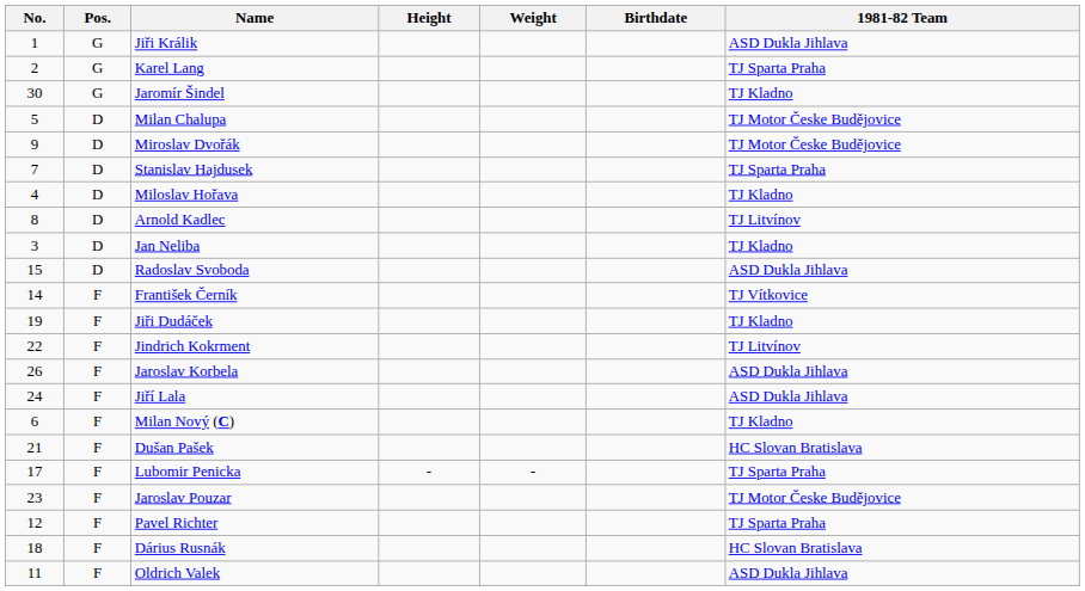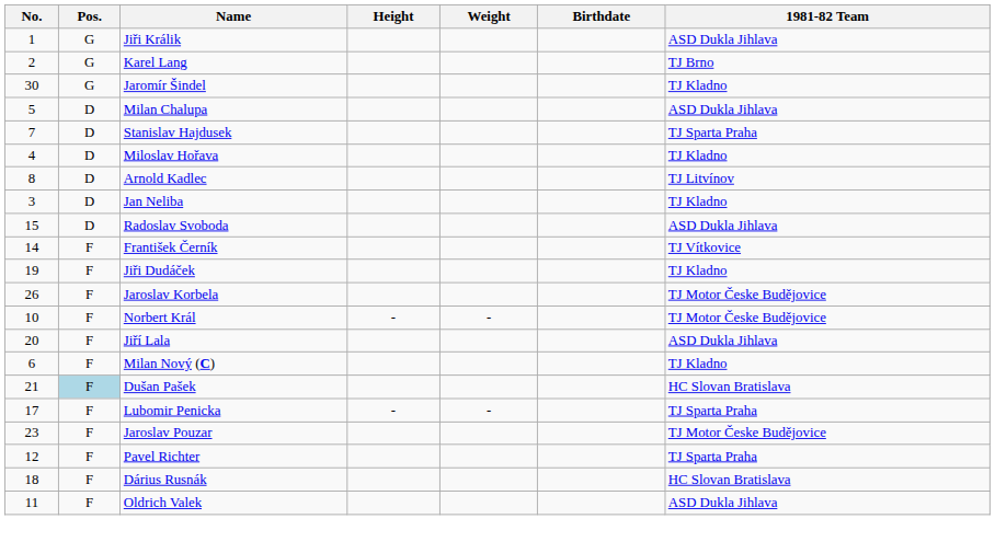 <table class="wikitable sortable" width="80%" style="font-size: 90%; text-align: center;">
 <tr>
 <th>No.</th>
 <th>Pos.</th>
 <th>Name</th>
 <th>Height</th>
 <th>Weight</th>
 <th>Birthdate</th>
 <th>1981-82 Team</th>
 </tr>
 <tr>
 <td>1</td>
 <td>G</td>
 <td style="text-align:left;"><a href='#'>Jiři Králik</a></td>
 <td></td>
 <td></td>
 <td style="text-align:right;"></td>
 <td style="text-align:left;"> <a href='#'>ASD Dukla Jihlava</a></td>
 </tr>
 <tr>
 <td>2</td>
 <td>G</td>
 <td style="text-align:left;"><a href='#'>Karel Lang</a></td>
 <td></td>
 <td></td>
 <td style="text-align:right;"></td>
-<td style="text-align:left;"> <a href='#'>TJ Sparta Praha</a></td>
+<td style="text-align:left;"> <a href='#'>TJ Brno</a></td>
 </tr>
 <tr>
 <td>30</td>
 <td>G</td>
 <td style="text-align:left;"><a href='#'>Jaromír Šindel</a></td>
 <td></td>
 <td></td>
 <td style="text-align:right;"></td>
 <td style="text-align:left;"> <a href='#'>TJ Kladno</a></td>
 </tr>
 <tr>
 <td>5</td>
 <td>D</td>
 <td style="text-align:left;"><a href='#'>Milan Chalupa</a></td>
 <td></td>
 <td></td>
 <td style="text-align:right;"></td>
-<td style="text-align:left;"> <a href='#'>TJ Motor Česke Budějovice</a></td>
-</tr>
-<tr>
-<td>9</td>
-<td>D</td>
-<td style="text-align:left;"><a href='#'>Miroslav Dvořák</a></td>
-<td></td>
-<td></td>
-<td style="text-align:right;"></td>
-<td style="text-align:left;"> <a href='#'>TJ Motor Česke Budějovice</a></td>
+<td style="text-align:left;"> <a href='#'>ASD Dukla Jihlava</a></td>
 </tr>
 <tr>
 <td>7</td>
 <td>D</td>
 <td style="text-align:left;"><a href='#'>Stanislav Hajdusek</a></td>
 <td></td>
 <td></td>
 <td style="text-align:right;"></td>
 <td style="text-align:left;"> <a href='#'>TJ Sparta Praha</a></td>
 </tr>
 <tr>
 <td>4</td>
 <td>D</td>
 <td style="text-align:left;"><a href='#'>Miloslav Hořava</a></td>
 <td></td>
 <td></td>
 <td style="text-align:right;"></td>
 <td style="text-align:left;"> <a href='#'>TJ Kladno</a></td>
 </tr>
 <tr>
 <td>8</td>
 <td>D</td>
 <td style="text-align:left;"><a href='#'>Arnold Kadlec</a></td>
 <td></td>
 <td></td>
 <td style="text-align:right;"></td>
 <td style="text-align:left;"> <a href='#'>TJ Litvínov</a></td>
 </tr>
 <tr>
 <td>3</td>
 <td>D</td>
 <td style="text-align:left;"><a href='#'>Jan Neliba</a></td>
 <td></td>
 <td></td>
 <td style="text-align:right;"></td>
 <td style="text-align:left;"> <a href='#'>TJ Kladno</a></td>
 </tr>
 <tr>
 <td>15</td>
 <td>D</td>
 <td style="text-align:left;"><a href='#'>Radoslav Svoboda</a></td>
 <td></td>
 <td></td>
 <td style="text-align:right;"></td>
 <td style="text-align:left;"> <a href='#'>ASD Dukla Jihlava</a></td>
 </tr>
 <tr>
 <td>14</td>
 <td>F</td>
 <td style="text-align:left;"><a href='#'>František Černík</a></td>
 <td></td>
 <td></td>
 <td style="text-align:right;"></td>
 <td style="text-align:left;"> <a href='#'>TJ Vítkovice</a></td>
 </tr>
 <tr>
 <td>19</td>
 <td>F</td>
 <td style="text-align:left;"><a href='#'>Jiři Dudáček</a></td>
 <td></td>
 <td></td>
 <td style="text-align:right;"></td>
 <td style="text-align:left;"> <a href='#'>TJ Kladno</a></td>
 </tr>
 <tr>
-<td>22</td>
-<td>F</td>
-<td style="text-align:left;"><a href='#'>Jindrich Kokrment</a></td>
-<td></td>
-<td></td>
-<td style="text-align:right;"></td>
-<td style="text-align:left;"> <a href='#'>TJ Litvínov</a></td>
-</tr>
-<tr>
 <td>26</td>
 <td>F</td>
 <td style="text-align:left;"><a href='#'>Jaroslav Korbela</a></td>
 <td></td>
 <td></td>
 <td style="text-align:right;"></td>
-<td style="text-align:left;"> <a href='#'>ASD Dukla Jihlava</a></td>
+<td style="text-align:left;"> <a href='#'>TJ Motor Česke Budějovice</a></td>
 </tr>
 <tr>
-<td>24</td>
+<td>10</td>
+<td>F</td>
+<td style="text-align:left;"><a href='#'>Norbert Král</a></td>
+<td>-</td>
+<td>-</td>
+<td style="text-align:right;"></td>
+<td style="text-align:left;"> <a href='#'>TJ Motor Česke Budějovice</a></td>
+</tr>
+<tr>
+<td>20</td>
 <td>F</td>
 <td style="text-align:left;"><a href='#'>Jiří Lala</a></td>
 <td></td>
 <td></td>
 <td style="text-align:right;"></td>
 <td style="text-align:left;"> <a href='#'>ASD Dukla Jihlava</a></td>
 </tr>
 <tr>
 <td>6</td>
 <td>F</td>
 <td style="text-align:left;"><a href='#'>Milan Nový</a> (<strong><a href='#'>C</a></strong>)</td>
 <td></td>
 <td></td>
 <td style="text-align:right;"></td>
 <td style="text-align:left;"> <a href='#'>TJ Kladno</a></td>
 </tr>
 <tr>
 <td>21</td>
-<td>F</td>
+<td style="background: lightblue;">F</td>
 <td style="text-align:left;"><a href='#'>Dušan Pašek</a></td>
 <td></td>
 <td></td>
 <td style="text-align:right;"></td>
 <td style="text-align:left;"> <a href='#'>HC Slovan Bratislava</a></td>
 </tr>
 <tr>
 <td>17</td>
 <td>F</td>
 <td style="text-align:left;"><a href='#'>Lubomir Penicka</a></td>
 <td>-</td>
 <td>-</td>
 <td style="text-align:right;"></td>
 <td style="text-align:left;"> <a href='#'>TJ Sparta Praha</a></td>
 </tr>
 <tr>
 <td>23</td>
 <td>F</td>
 <td style="text-align:left;"><a href='#'>Jaroslav Pouzar</a></td>
 <td></td>
 <td></td>
 <td style="text-align:right;"></td>
 <td style="text-align:left;"> <a href='#'>TJ Motor Česke Budějovice</a></td>
 </tr>
 <tr>
 <td>12</td>
 <td>F</td>
 <td style="text-align:left;"><a href='#'>Pavel Richter</a></td>
 <td></td>
 <td></td>
 <td style="text-align:right;"></td>
 <td style="text-align:left;"> <a href='#'>TJ Sparta Praha</a></td>
 </tr>
 <tr>
 <td>18</td>
 <td>F</td>
 <td style="text-align:left;"><a href='#'>Dárius Rusnák</a></td>
 <td></td>
 <td></td>
 <td style="text-align:right;"></td>
 <td style="text-align:left;"> <a href='#'>HC Slovan Bratislava</a></td>
 </tr>
 <tr>
 <td>11</td>
 <td>F</td>
 <td style="text-align:left;"><a href='#'>Oldrich Valek</a></td>
 <td></td>
 <td></td>
 <td style="text-align:right;"></td>
 <td style="text-align:left;"> <a href='#'>ASD Dukla Jihlava</a></td>
 </tr>
 </table>
